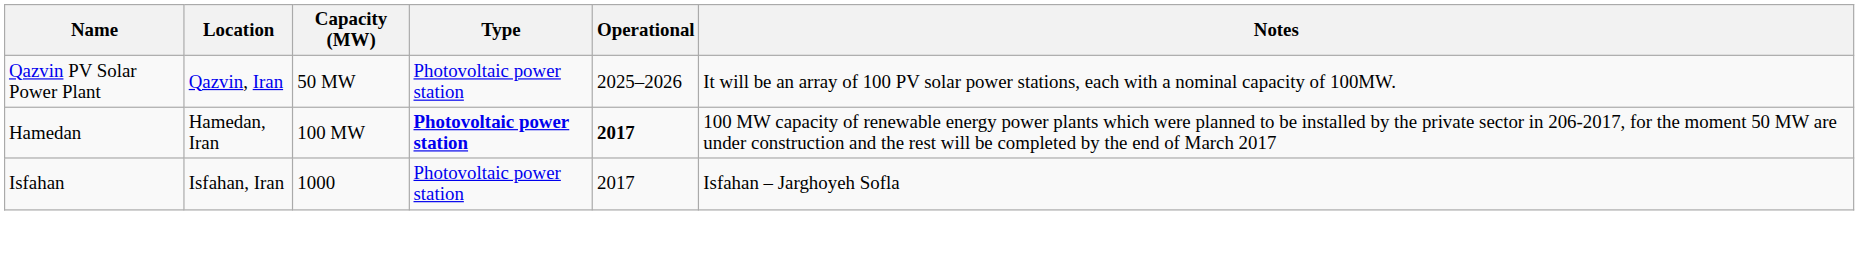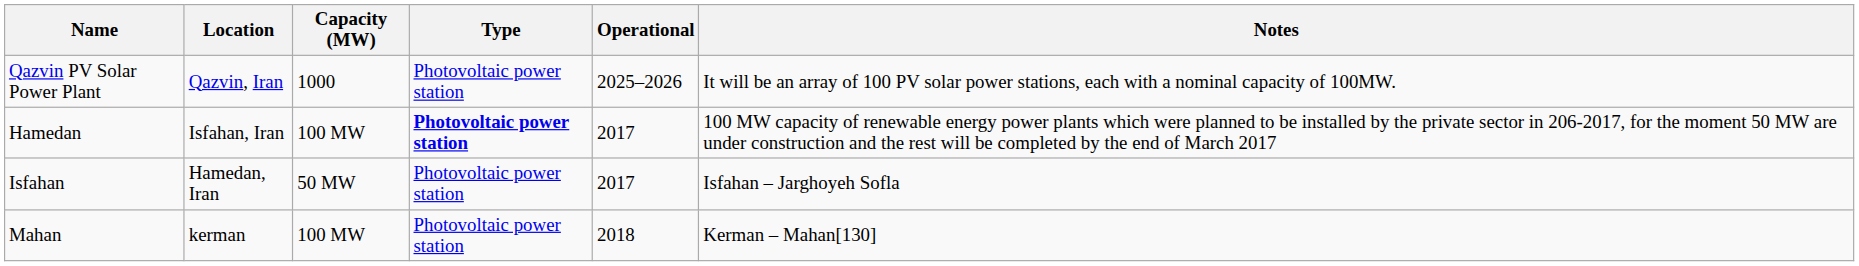 <table class="wikitable sortable">
 <tr>
 <th>Name</th>
 <th>Location</th>
 <th>Capacity (MW)</th>
 <th>Type</th>
 <th>Operational</th>
 <th>Notes</th>
 </tr>
 <tr>
 <td><a href='#'>Qazvin</a> PV Solar Power Plant</td>
 <td><a href='#'>Qazvin</a>, <a href='#'>Iran</a></td>
-<td>50 MW</td>
+<td>1000</td>
 <td><a href='#'>Photovoltaic power station</a></td>
 <td>2025–2026</td>
 <td>It will be an array of 100 PV solar power stations, each with a nominal capacity of 100MW.</td>
 </tr>
 <tr>
 <td>Hamedan</td>
-<td>Hamedan, Iran</td>
+<td>Isfahan, Iran</td>
 <td>100 MW</td>
 <td><strong><a href='#'>Photovoltaic power station</a></strong></td>
-<td><strong>2017</strong></td>
+<td>2017</td>
 <td>100 MW capacity of renewable energy power plants which were planned to be installed by the private sector in 206-2017, for the moment 50 MW are under construction and the rest will be completed by the end of March 2017</td>
 </tr>
 <tr>
 <td>Isfahan</td>
-<td>Isfahan, Iran</td>
-<td>1000</td>
+<td>Hamedan, Iran</td>
+<td>50 MW</td>
 <td><a href='#'>Photovoltaic power station</a></td>
 <td>2017</td>
 <td>Isfahan – Jarghoyeh Sofla</td>
 </tr>
+<tr>
+<td>Mahan</td>
+<td>kerman</td>
+<td>100 MW</td>
+<td><a href='#'>Photovoltaic power station</a></td>
+<td>2018</td>
+<td>Kerman – Mahan[130]</td>
+</tr>
 </table>
